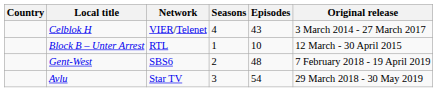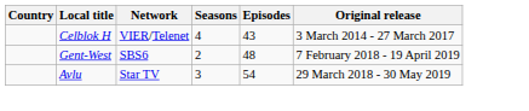 <table class="wikitable">
 <tr>
 <th>Country</th>
 <th>Local title</th>
 <th>Network</th>
 <th>Seasons</th>
 <th>Episodes</th>
 <th>Original release</th>
 </tr>
 <tr>
 <td></td>
 <td><em><a href='#'>Celblok H</a></em></td>
 <td><a href='#'>VIER</a>/<a href='#'>Telenet</a></td>
 <td>4</td>
 <td>43</td>
 <td>3 March 2014 - 27 March 2017</td>
 </tr>
 <tr>
 <td></td>
-<td><em><a href='#'>Block B – Unter Arrest</a></em></td>
-<td><a href='#'>RTL</a></td>
-<td>1</td>
-<td>10</td>
-<td>12 March - 30 April 2015</td>
-</tr>
-<tr>
-<td></td>
 <td><em><a href='#'>Gent-West</a></em></td>
 <td><a href='#'>SBS6</a></td>
 <td>2</td>
 <td>48</td>
 <td>7 February 2018 - 19 April 2019</td>
 </tr>
 <tr>
 <td></td>
 <td><em><a href='#'>Avlu</a></em></td>
 <td><a href='#'>Star TV</a></td>
 <td>3</td>
 <td>54</td>
 <td>29 March 2018 - 30 May 2019</td>
 </tr>
 </table>
